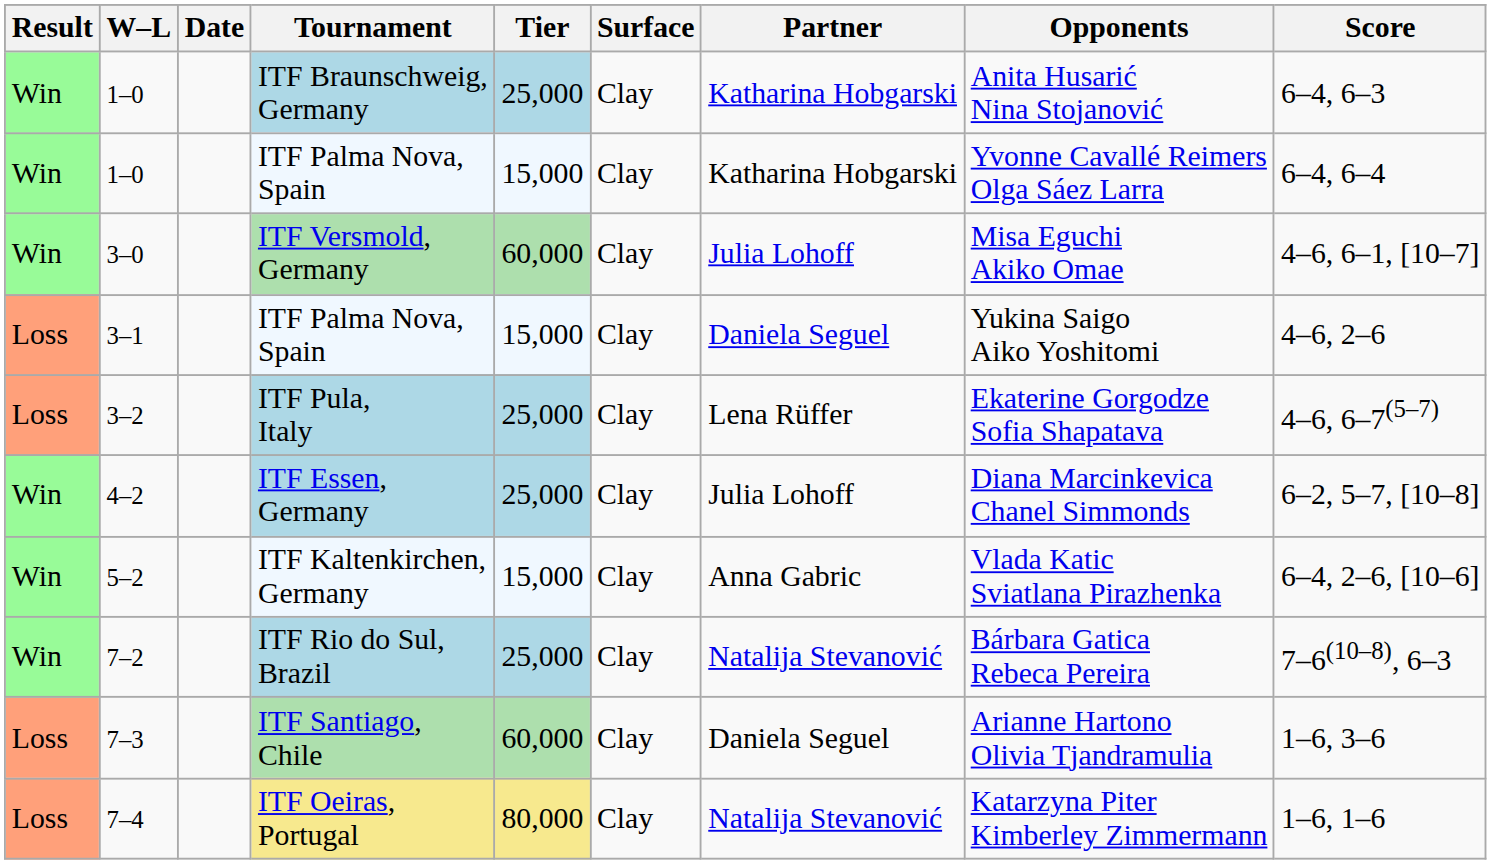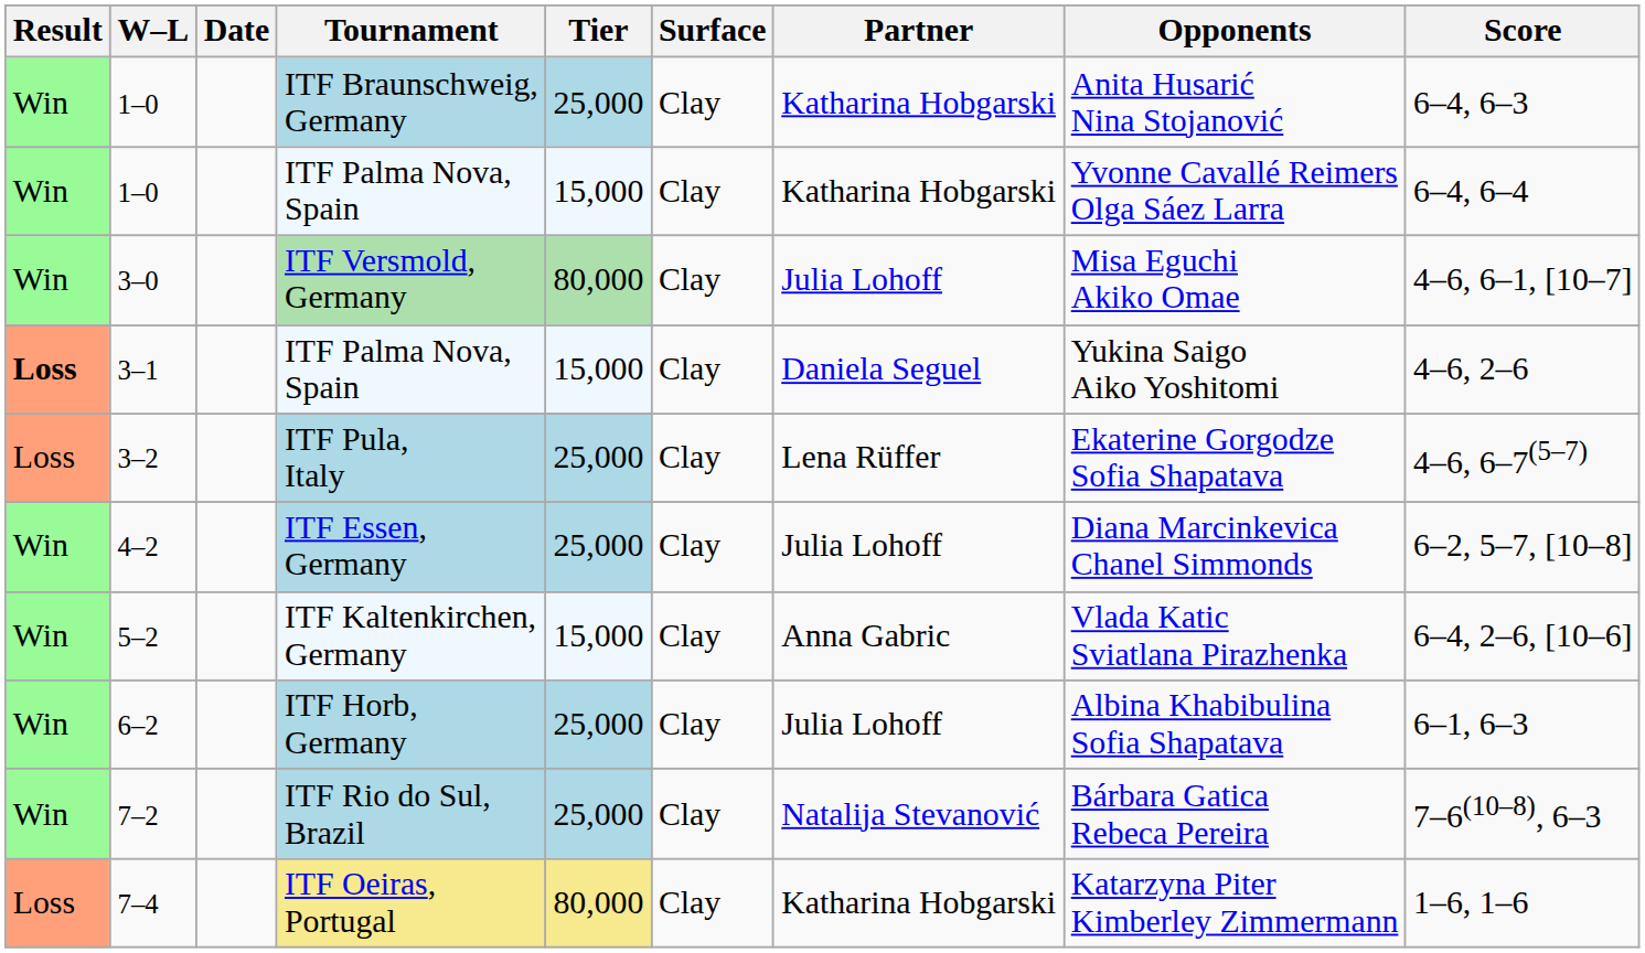 <table class="sortable wikitable nowrap">
 <tr>
 <th>Result</th>
 <th class="unsortable">W–L</th>
 <th>Date</th>
 <th>Tournament</th>
 <th>Tier</th>
 <th>Surface</th>
 <th>Partner</th>
 <th>Opponents</th>
 <th class="unsortable">Score</th>
 </tr>
 <tr>
 <td style="background:#98fb98;">Win</td>
 <td><small>1–0</small></td>
 <td></td>
 <td style="background:lightblue;">ITF Braunschweig, <br> Germany</td>
 <td style="background:lightblue;">25,000</td>
 <td>Clay</td>
 <td> <a href='#'>Katharina Hobgarski</a></td>
 <td> <a href='#'>Anita Husarić</a> <br>  <a href='#'>Nina Stojanović</a></td>
 <td>6–4, 6–3</td>
 </tr>
 <tr>
 <td style="background:#98fb98;">Win</td>
 <td><small>1–0</small></td>
 <td></td>
 <td style="background:#f0f8ff;">ITF Palma Nova, <br> Spain</td>
 <td style="background:#f0f8ff;">15,000</td>
 <td>Clay</td>
 <td> Katharina Hobgarski</td>
 <td> <a href='#'>Yvonne Cavallé Reimers</a> <br>  <a href='#'>Olga Sáez Larra</a></td>
 <td>6–4, 6–4</td>
 </tr>
 <tr>
 <td style="background:#98fb98;">Win</td>
 <td><small>3–0</small></td>
 <td><a href='#'></a></td>
 <td style="background:#addfad;"><a href='#'>ITF Versmold</a>, <br> Germany</td>
-<td style="background:#addfad;">60,000</td>
+<td style="background:#addfad;">80,000</td>
 <td>Clay</td>
 <td> <a href='#'>Julia Lohoff</a></td>
 <td> <a href='#'>Misa Eguchi</a> <br>  <a href='#'>Akiko Omae</a></td>
 <td>4–6, 6–1, [10–7]</td>
 </tr>
 <tr>
-<td style="background:#ffa07a;">Loss</td>
+<td style="background:#ffa07a;"><strong>Loss</strong></td>
 <td><small>3–1</small></td>
 <td></td>
 <td style="background:#f0f8ff;">ITF Palma Nova, <br> Spain</td>
 <td style="background:#f0f8ff;">15,000</td>
 <td>Clay</td>
 <td> <a href='#'>Daniela Seguel</a></td>
 <td> Yukina Saigo <br>  Aiko Yoshitomi</td>
 <td>4–6, 2–6</td>
 </tr>
 <tr>
 <td style="background:#ffa07a;">Loss</td>
 <td><small>3–2</small></td>
 <td></td>
 <td style="background:lightblue;">ITF Pula, <br> Italy</td>
 <td style="background:lightblue;">25,000</td>
 <td>Clay</td>
 <td> Lena Rüffer</td>
 <td> <a href='#'>Ekaterine Gorgodze</a> <br>  <a href='#'>Sofia Shapatava</a></td>
 <td>4–6, 6–7<sup>(5–7)</sup></td>
 </tr>
 <tr>
 <td style="background:#98fb98;">Win</td>
 <td><small>4–2</small></td>
 <td></td>
 <td style="background:lightblue;"><a href='#'>ITF Essen</a>, <br> Germany</td>
 <td style="background:lightblue;">25,000</td>
 <td>Clay</td>
 <td> Julia Lohoff</td>
 <td> <a href='#'>Diana Marcinkevica</a> <br>  <a href='#'>Chanel Simmonds</a></td>
 <td>6–2, 5–7, [10–8]</td>
 </tr>
 <tr>
 <td style="background:#98fb98;">Win</td>
 <td><small>5–2</small></td>
 <td></td>
 <td style="background:#f0f8ff;">ITF Kaltenkirchen, <br> Germany</td>
 <td style="background:#f0f8ff;">15,000</td>
 <td>Clay</td>
 <td> Anna Gabric</td>
 <td> <a href='#'>Vlada Katic</a> <br>  <a href='#'>Sviatlana Pirazhenka</a></td>
 <td>6–4, 2–6, [10–6]</td>
 </tr>
 <tr>
 <td style="background:#98fb98;">Win</td>
+<td><small>6–2</small></td>
+<td></td>
+<td style="background:lightblue;">ITF Horb, <br> Germany</td>
+<td style="background:lightblue;">25,000</td>
+<td>Clay</td>
+<td> Julia Lohoff</td>
+<td> <a href='#'>Albina Khabibulina</a> <br>  <a href='#'>Sofia Shapatava</a></td>
+<td>6–1, 6–3</td>
+</tr>
+<tr>
+<td style="background:#98fb98;">Win</td>
 <td><small>7–2</small></td>
 <td></td>
 <td style="background:lightblue;">ITF Rio do Sul, <br> Brazil</td>
 <td style="background:lightblue;">25,000</td>
 <td>Clay</td>
 <td> <a href='#'>Natalija Stevanović</a></td>
 <td> <a href='#'>Bárbara Gatica</a> <br>  <a href='#'>Rebeca Pereira</a></td>
 <td>7–6<sup>(10–8)</sup>, 6–3</td>
 </tr>
 <tr>
 <td style="background:#ffa07a;">Loss</td>
-<td><small>7–3</small></td>
-<td><a href='#'></a></td>
-<td style="background:#addfad;"><a href='#'>ITF Santiago</a>, <br> Chile</td>
-<td style="background:#addfad;">60,000</td>
-<td>Clay</td>
-<td> Daniela Seguel</td>
-<td> <a href='#'>Arianne Hartono</a> <br>  <a href='#'>Olivia Tjandramulia</a></td>
-<td>1–6, 3–6</td>
-</tr>
-<tr>
-<td style="background:#ffa07a;">Loss</td>
 <td><small>7–4</small></td>
 <td><a href='#'></a></td>
 <td style="background:#f7e98e;"><a href='#'>ITF Oeiras</a>, <br> Portugal</td>
 <td style="background:#f7e98e;">80,000</td>
 <td>Clay</td>
-<td> <a href='#'>Natalija Stevanović</a></td>
+<td> Katharina Hobgarski</td>
 <td> <a href='#'>Katarzyna Piter</a> <br>  <a href='#'>Kimberley Zimmermann</a></td>
 <td>1–6, 1–6</td>
 </tr>
 </table>
